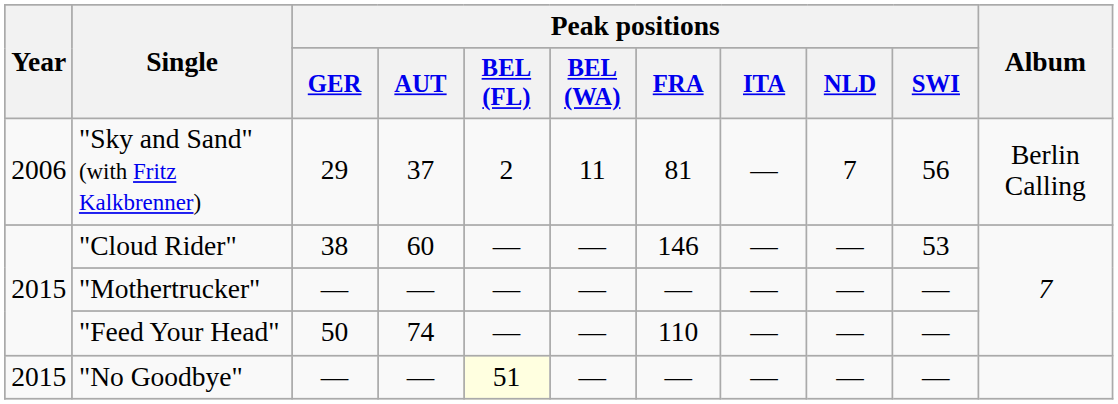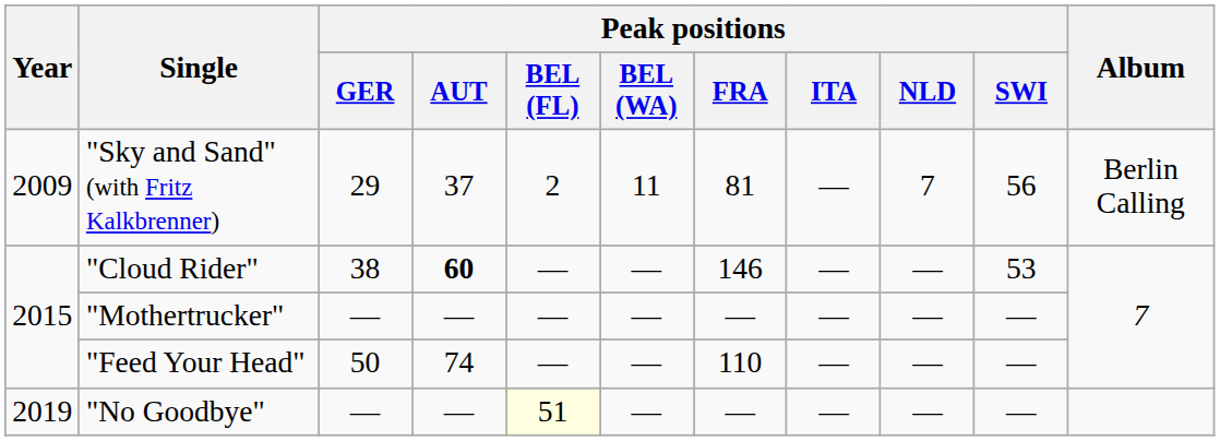 <table class="wikitable">
 <tr>
 <th rowspan="2" style="text-align:center; width:10px;">Year</th>
 <th rowspan="2" style="text-align:center; width:120px;">Single</th>
 <th colspan="8" style="text-align:center; width:20px;">Peak positions</th>
 <th rowspan="2" style="text-align:center; width:70px;">Album</th>
 </tr>
 <tr>
 <th scope="col" style="width:3em;font-size:90%;"><a href='#'>GER</a><br></th>
 <th scope="col" style="width:3em;font-size:90%;"><a href='#'>AUT</a><br></th>
 <th scope="col" style="width:3em;font-size:90%;"><a href='#'>BEL<br>(FL)</a><br></th>
 <th scope="col" style="width:3em;font-size:90%;"><a href='#'>BEL<br>(WA)</a><br></th>
 <th scope="col" style="width:3em;font-size:90%;"><a href='#'>FRA</a><br></th>
 <th scope="col" style="width:3em;font-size:90%;"><a href='#'>ITA</a><br></th>
 <th scope="col" style="width:3em;font-size:90%;"><a href='#'>NLD</a><br></th>
 <th scope="col" style="width:3em;font-size:90%;"><a href='#'>SWI</a><br></th>
 </tr>
 <tr>
-<td style="text-align:center;">2006</td>
+<td style="text-align:center;">2009</td>
 <td>"Sky and Sand"<br><small>(with <a href='#'>Fritz Kalkbrenner</a>)</small></td>
 <td style="text-align:center;">29</td>
 <td style="text-align:center;">37</td>
 <td style="text-align:center;">2</td>
 <td style="text-align:center;">11</td>
 <td style="text-align:center;">81</td>
 <td style="text-align:center;">—</td>
 <td style="text-align:center;">7</td>
 <td style="text-align:center;">56</td>
 <td style="text-align:center;">Berlin Calling</td>
 </tr>
 <tr>
 <td style="text-align:center;" rowspan="3">2015</td>
 <td>"Cloud Rider"</td>
 <td style="text-align:center;">38</td>
-<td style="text-align:center;">60</td>
+<td style="text-align:center;"><strong>60</strong></td>
 <td style="text-align:center;">—</td>
 <td style="text-align:center;">—</td>
 <td style="text-align:center;">146</td>
 <td style="text-align:center;">—</td>
 <td style="text-align:center;">—</td>
 <td style="text-align:center;">53</td>
 <td style="text-align:center;" rowspan="3"><em>7</em></td>
 </tr>
 <tr>
 <td>"Mothertrucker"</td>
 <td style="text-align:center;">—</td>
 <td style="text-align:center;">—</td>
 <td style="text-align:center;">—</td>
 <td style="text-align:center;">—</td>
 <td style="text-align:center;">—</td>
 <td style="text-align:center;">—</td>
 <td style="text-align:center;">—</td>
 <td style="text-align:center;">—</td>
 </tr>
 <tr>
 <td>"Feed Your Head"</td>
 <td style="text-align:center;">50</td>
 <td style="text-align:center;">74</td>
 <td style="text-align:center;">—</td>
 <td style="text-align:center;">—</td>
 <td style="text-align:center;">110</td>
 <td style="text-align:center;">—</td>
 <td style="text-align:center;">—</td>
 <td style="text-align:center;">—</td>
 </tr>
 <tr>
-<td style="text-align:center;">2015</td>
+<td style="text-align:center;">2019</td>
 <td>"No Goodbye"</td>
 <td style="text-align:center;">—</td>
 <td style="text-align:center;">—</td>
 <td style="background: lightyellow; text-align:center;">51</td>
 <td style="text-align:center;">—</td>
 <td style="text-align:center;">—</td>
 <td style="text-align:center;">—</td>
 <td style="text-align:center;">—</td>
 <td style="text-align:center;">—</td>
 <td></td>
 </tr>
 </table>
